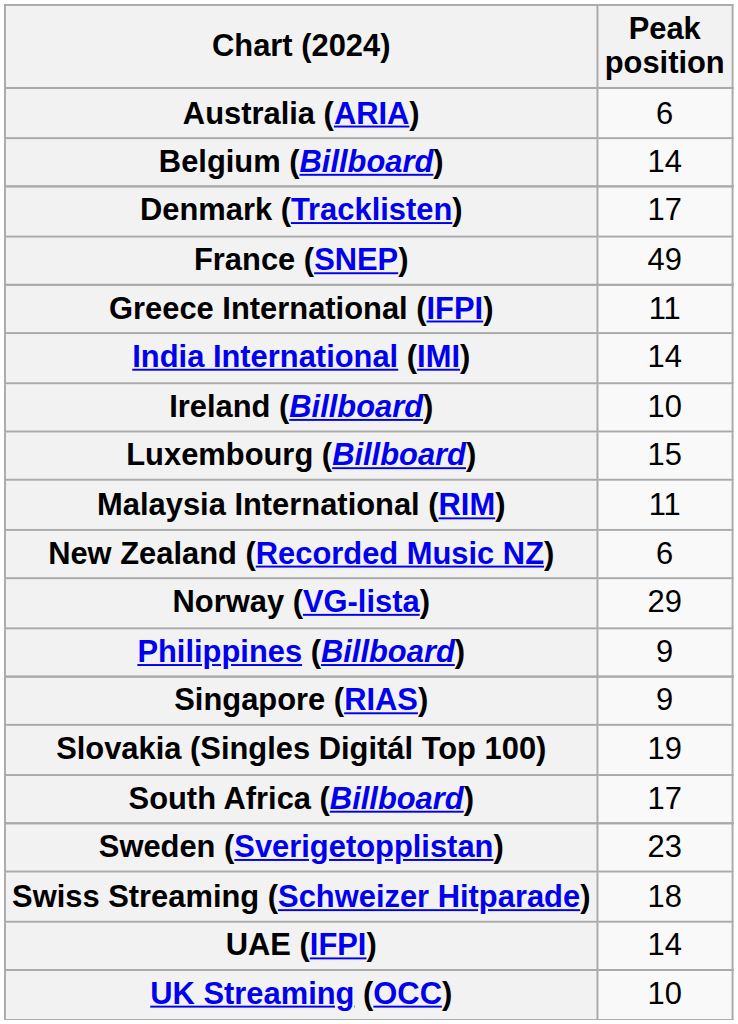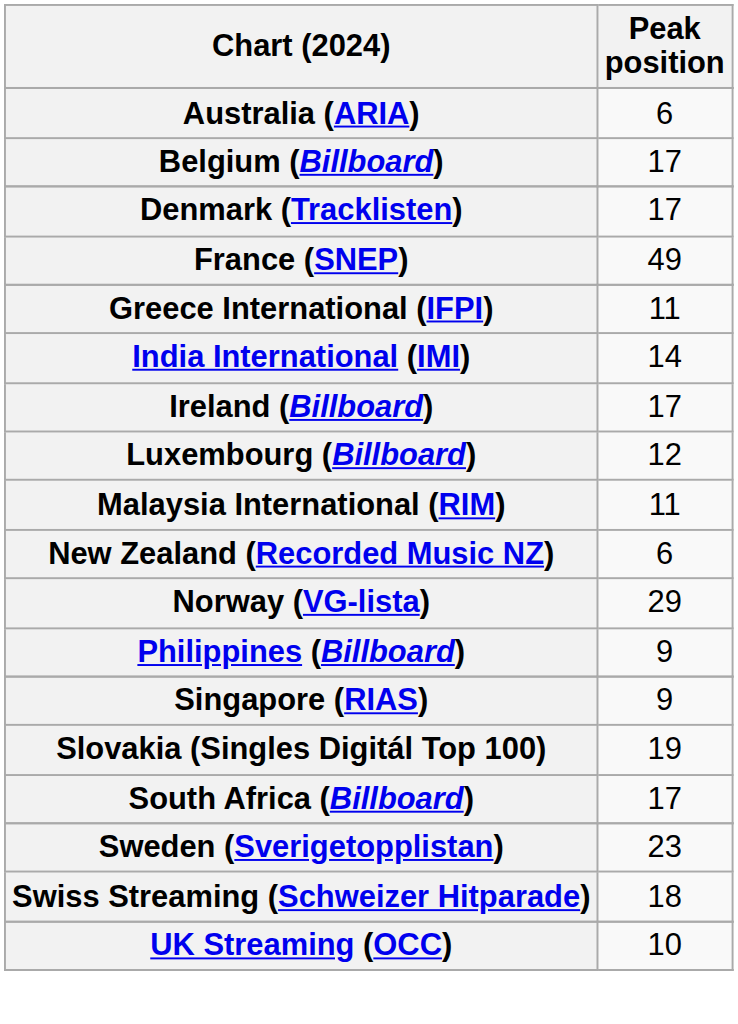 <table class="wikitable sortable plainrowheaders" style="text-align:center">
 <tr>
 <th scope="col">Chart (2024)</th>
 <th scope="col">Peak<br>position</th>
 </tr>
 <tr>
 </tr>
 <tr>
 <th scope="row">Australia (<a href='#'>ARIA</a>)</th>
 <td>6</td>
 </tr>
 <tr>
 <th scope="row">Belgium (<em><a href='#'>Billboard</a></em>)</th>
-<td>14</td>
+<td>17</td>
 </tr>
 <tr>
 </tr>
 <tr>
 </tr>
 <tr>
 <th scope="row">Denmark (<a href='#'>Tracklisten</a>)</th>
 <td>17</td>
 </tr>
 <tr>
 <th scope="row">France (<a href='#'>SNEP</a>)</th>
 <td>49</td>
 </tr>
 <tr>
 </tr>
 <tr>
 <th scope="row">Greece International (<a href='#'>IFPI</a>)</th>
 <td>11</td>
 </tr>
 <tr>
 <th scope="row"><a href='#'>India International</a> (<a href='#'>IMI</a>)</th>
 <td>14</td>
 </tr>
 <tr>
 <th scope="row">Ireland (<em><a href='#'>Billboard</a></em>)</th>
-<td>10</td>
+<td>17</td>
 </tr>
 <tr>
 <th scope="row">Luxembourg (<em><a href='#'>Billboard</a></em>)</th>
-<td>15</td>
+<td>12</td>
 </tr>
 <tr>
 <th scope="row">Malaysia International (<a href='#'>RIM</a>)</th>
 <td>11</td>
 </tr>
 <tr>
 <th scope="row">New Zealand (<a href='#'>Recorded Music NZ</a>)</th>
 <td>6</td>
 </tr>
 <tr>
 <th scope="row">Norway (<a href='#'>VG-lista</a>)</th>
 <td>29</td>
 </tr>
 <tr>
 <th scope="row"><a href='#'>Philippines</a> (<em><a href='#'>Billboard</a></em>)</th>
 <td>9</td>
 </tr>
 <tr>
 </tr>
 <tr>
 <th scope="row">Singapore (<a href='#'>RIAS</a>)</th>
 <td>9</td>
 </tr>
 <tr>
 <th scope="row">Slovakia (Singles Digitál Top 100)</th>
 <td>19</td>
 </tr>
 <tr>
 <th scope="row">South Africa (<em><a href='#'>Billboard</a></em>)</th>
 <td>17</td>
 </tr>
 <tr>
 </tr>
 <tr>
 <th scope="row">Sweden (<a href='#'>Sverigetopplistan</a>)</th>
 <td>23</td>
 </tr>
 <tr>
 <th scope="row">Swiss Streaming (<a href='#'>Schweizer Hitparade</a>)</th>
 <td>18</td>
 </tr>
 <tr>
-<th scope="row">UAE (<a href='#'>IFPI</a>)</th>
-<td>14</td>
-</tr>
-<tr>
 </tr>
 <tr>
 <th scope="row"><a href='#'>UK Streaming</a> (<a href='#'>OCC</a>)</th>
 <td>10</td>
 </tr>
 <tr>
 </tr>
 </table>
